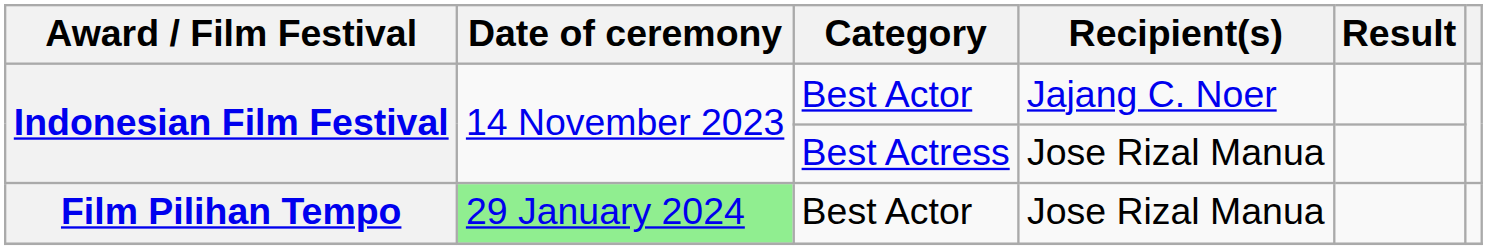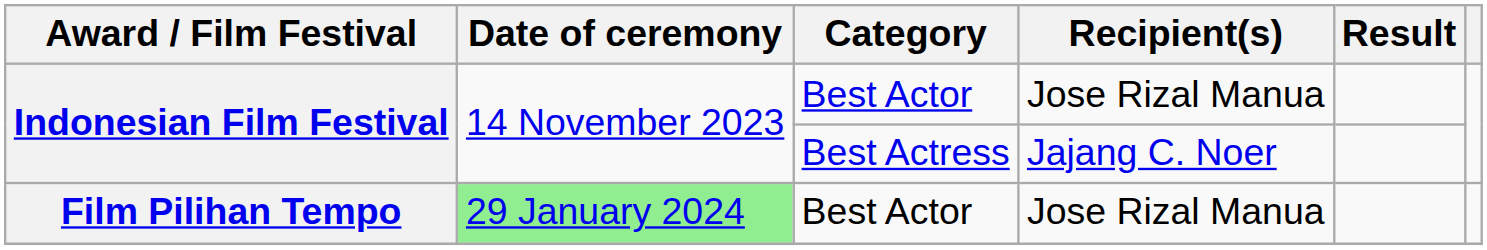 <table class="wikitable sortable plainrowheaders">
 <tr>
 <th scope="col">Award / Film Festival</th>
 <th scope="col">Date of ceremony</th>
 <th scope="col">Category</th>
 <th scope="col">Recipient(s)</th>
 <th scope="col">Result</th>
 <th scope="col" class="unsortable"></th>
 </tr>
 <tr>
 <th scope="row" rowspan="2"><a href='#'>Indonesian Film Festival</a></th>
 <td rowspan="2"><a href='#'>14 November 2023</a></td>
 <td><a href='#'>Best Actor</a></td>
-<td><a href='#'>Jajang C. Noer</a></td>
+<td>Jose Rizal Manua</td>
 <td></td>
 <td align="center" rowspan="2"></td>
 </tr>
 <tr>
 <td><a href='#'>Best Actress</a></td>
-<td>Jose Rizal Manua</td>
+<td><a href='#'>Jajang C. Noer</a></td>
 <td></td>
 </tr>
 <tr>
 <th scope="row"><a href='#'>Film Pilihan Tempo</a></th>
 <td style="background: lightgreen;"><a href='#'>29 January 2024</a></td>
 <td>Best Actor</td>
 <td>Jose Rizal Manua</td>
 <td></td>
 <td align="center"></td>
 </tr>
 <tr>
 </tr>
 </table>
